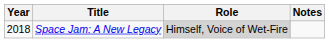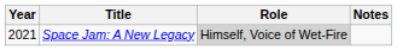 <table class="wikitable sortable">
 <tr>
 <th>Year</th>
 <th>Title</th>
 <th>Role</th>
 <th class="unsortable">Notes</th>
 </tr>
 <tr>
-<td>2018</td>
+<td>2021</td>
 <td><em><a href='#'>Space Jam: A New Legacy</a></em></td>
 <td style="background: lightgrey;">Himself, Voice of Wet-Fire</td>
 <td></td>
 </tr>
 </table>
